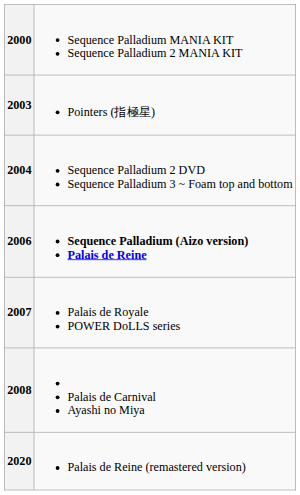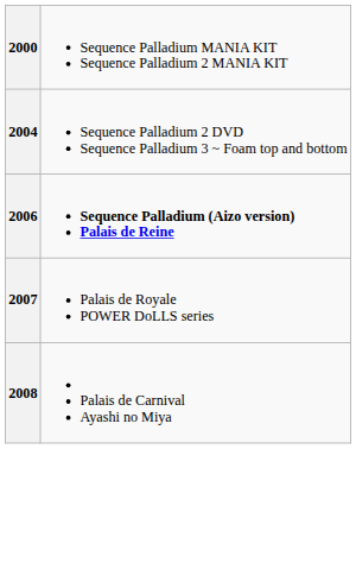 <table class="wikitable">
 <tr>
 <th>2000</th>
 <td><br><ul><li>Sequence Palladium MANIA KIT</li><li>Sequence Palladium 2 MANIA KIT</li></ul></td>
-</tr>
-<tr>
-<th>2003</th>
-<td><br><ul><li>Pointers (指極星)</li></ul></td>
 </tr>
 <tr>
 <th>2004</th>
 <td><br><ul><li>Sequence Palladium 2 DVD</li><li>Sequence Palladium 3 ~ Foam top and bottom</li></ul></td>
 </tr>
 <tr>
 <th>2006</th>
 <td><strong><br><ul><li>Sequence Palladium (Aizo version)</li><li><a href='#'>Palais de Reine</a></li></ul></strong></td>
 </tr>
 <tr>
 <th>2007</th>
 <td><br><ul><li>Palais de Royale</li><li>POWER DoLLS series</li></ul></td>
 </tr>
 <tr>
 <th>2008</th>
 <td><br><ul><li></li><li>Palais de Carnival</li><li>Ayashi no Miya</li></ul></td>
 </tr>
-<tr>
-<th>2020</th>
-<td><br><ul><li>Palais de Reine (remastered version)</li></ul></td>
-</tr>
 </table>
